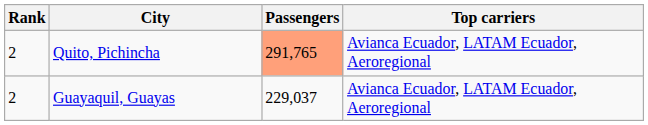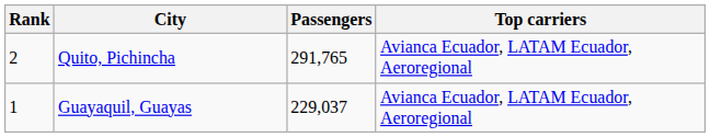 <table class="wikitable" style="font-size: 85%" width= align=>
 <tr>
 <th>Rank</th>
 <th style="width:175px;">City</th>
 <th>Passengers</th>
 <th style="width:250px;">Top carriers</th>
 </tr>
 <tr>
 <td>2</td>
 <td> <a href='#'>Quito, Pichincha</a></td>
-<td style="background: lightsalmon;">291,765</td>
+<td>291,765</td>
 <td><a href='#'>Avianca Ecuador</a>, <a href='#'>LATAM Ecuador</a>, <a href='#'>Aeroregional</a></td>
 </tr>
 <tr>
-<td>2</td>
+<td>1</td>
 <td> <a href='#'>Guayaquil, Guayas</a></td>
 <td>229,037</td>
 <td><a href='#'>Avianca Ecuador</a>, <a href='#'>LATAM Ecuador</a>, <a href='#'>Aeroregional</a></td>
 </tr>
 </table>
